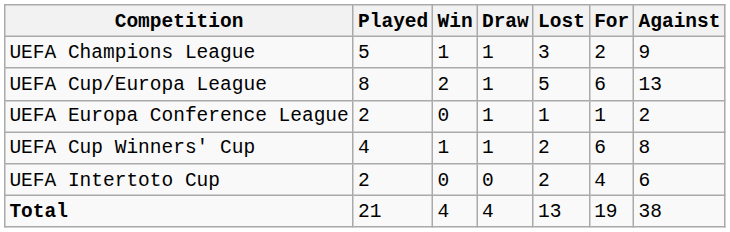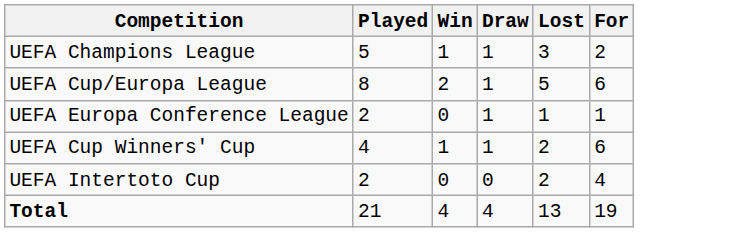 <table class="wikitable" style="width:500px%;">
 <tr>
 <th>Competition</th>
 <th>Played</th>
 <th>Win</th>
 <th>Draw</th>
 <th>Lost</th>
 <th>For</th>
-<th>Against</th>
 </tr>
 <tr>
 <td>UEFA Champions League</td>
 <td>5</td>
 <td>1</td>
 <td>1</td>
 <td>3</td>
 <td>2</td>
-<td>9</td>
 </tr>
 <tr>
 <td>UEFA Cup/Europa League</td>
 <td>8</td>
 <td>2</td>
 <td>1</td>
 <td>5</td>
 <td>6</td>
-<td>13</td>
 </tr>
 <tr>
 <td>UEFA Europa Conference League</td>
 <td>2</td>
 <td>0</td>
 <td>1</td>
 <td>1</td>
 <td>1</td>
-<td>2</td>
 </tr>
 <tr>
 <td>UEFA Cup Winners' Cup</td>
 <td>4</td>
 <td>1</td>
 <td>1</td>
 <td>2</td>
 <td>6</td>
-<td>8</td>
 </tr>
 <tr>
 <td>UEFA Intertoto Cup</td>
 <td>2</td>
 <td>0</td>
 <td>0</td>
 <td>2</td>
 <td>4</td>
-<td>6</td>
 </tr>
 <tr>
 <td><strong>Total</strong></td>
 <td>21</td>
 <td>4</td>
 <td>4</td>
 <td>13</td>
 <td>19</td>
-<td>38</td>
 </tr>
 </table>
